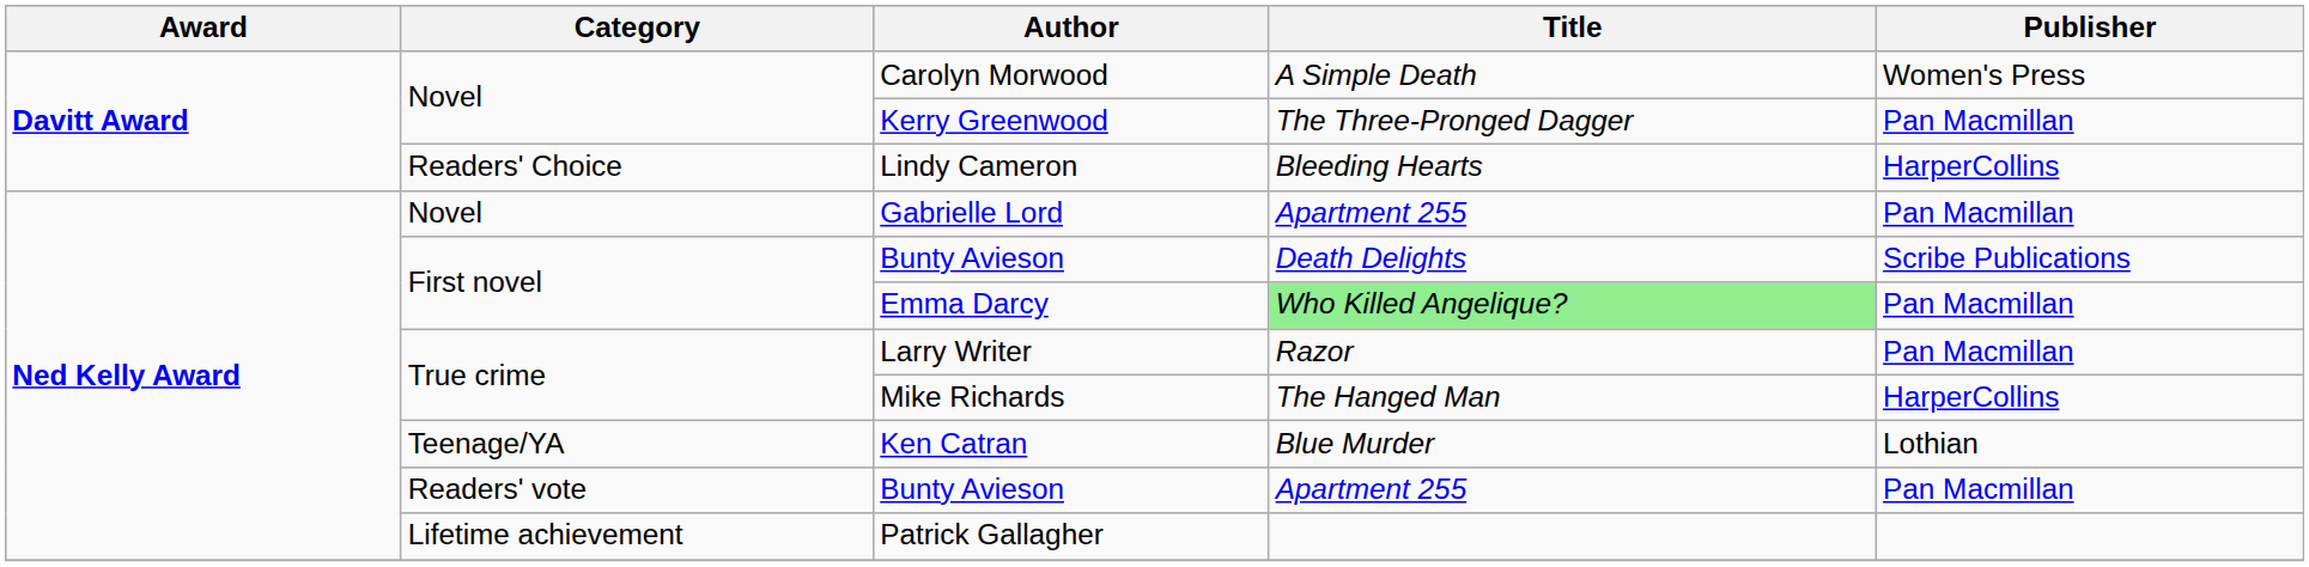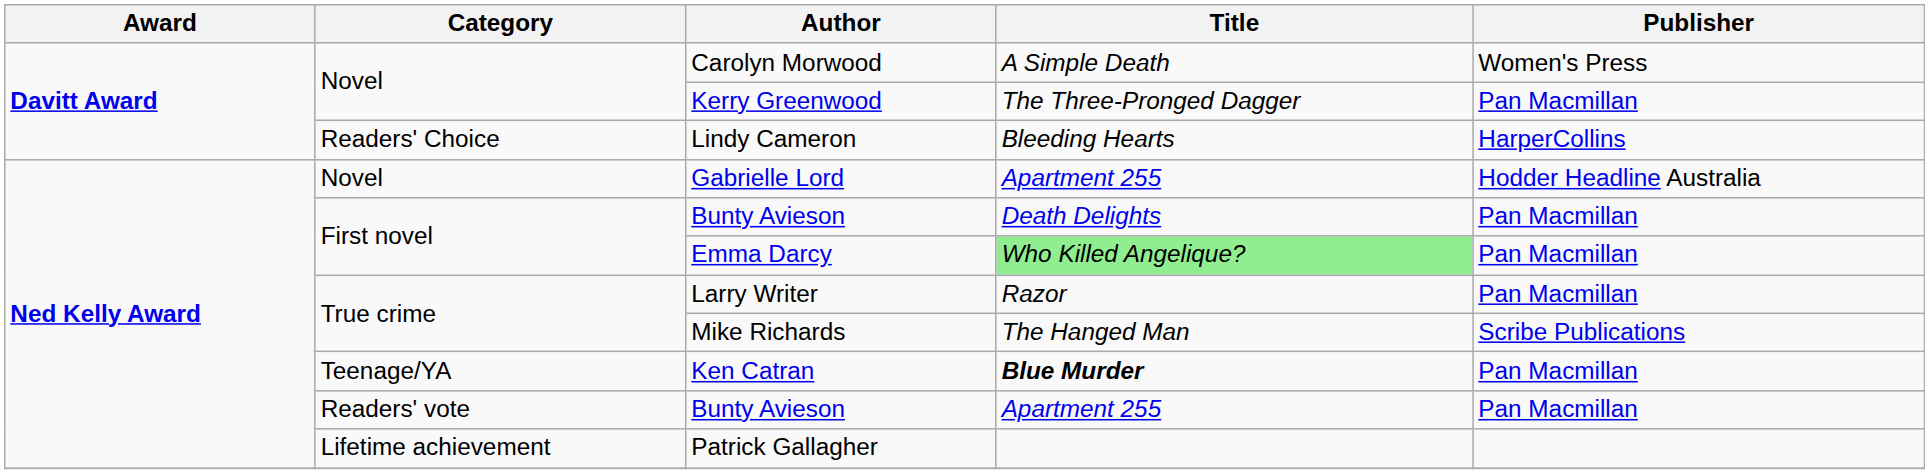 <table class="wikitable" width=100%>
 <tr>
 <th>Award</th>
 <th>Category</th>
 <th>Author</th>
 <th>Title</th>
 <th>Publisher</th>
 </tr>
 <tr>
 <td rowspan=3><strong><a href='#'>Davitt Award</a></strong></td>
 <td rowspan=2>Novel</td>
 <td>Carolyn Morwood</td>
 <td><em>A Simple Death</em></td>
 <td>Women's Press</td>
 </tr>
 <tr>
 <td><a href='#'>Kerry Greenwood</a></td>
 <td><em>The Three-Pronged Dagger</em></td>
 <td><a href='#'>Pan Macmillan</a></td>
 </tr>
 <tr>
 <td>Readers' Choice</td>
 <td>Lindy Cameron</td>
 <td><em>Bleeding Hearts</em></td>
 <td><a href='#'>HarperCollins</a></td>
 </tr>
 <tr>
 <td rowspan=8><strong><a href='#'>Ned Kelly Award</a></strong></td>
 <td>Novel</td>
 <td><a href='#'>Gabrielle Lord</a></td>
 <td><em><a href='#'>Apartment 255</a></em></td>
-<td><a href='#'>Pan Macmillan</a></td>
+<td><a href='#'>Hodder Headline</a> Australia</td>
 </tr>
 <tr>
 <td rowspan=2>First novel</td>
 <td><a href='#'>Bunty Avieson</a></td>
 <td><em><a href='#'>Death Delights</a></em></td>
-<td><a href='#'>Scribe Publications</a></td>
+<td><a href='#'>Pan Macmillan</a></td>
 </tr>
 <tr>
 <td><a href='#'>Emma Darcy</a></td>
 <td style="background: lightgreen;"><em>Who Killed Angelique?</em></td>
 <td><a href='#'>Pan Macmillan</a></td>
 </tr>
 <tr>
 <td rowspan=2>True crime</td>
 <td>Larry Writer</td>
 <td><em>Razor</em></td>
 <td><a href='#'>Pan Macmillan</a></td>
 </tr>
 <tr>
 <td>Mike Richards</td>
 <td><em>The Hanged Man</em></td>
-<td><a href='#'>HarperCollins</a></td>
+<td><a href='#'>Scribe Publications</a></td>
 </tr>
 <tr>
 <td>Teenage/YA</td>
 <td><a href='#'>Ken Catran</a></td>
-<td><em>Blue Murder</em></td>
-<td>Lothian</td>
+<td><strong><em>Blue Murder</em></strong></td>
+<td><a href='#'>Pan Macmillan</a></td>
 </tr>
 <tr>
 <td>Readers' vote</td>
 <td><a href='#'>Bunty Avieson</a></td>
 <td><em><a href='#'>Apartment 255</a></em></td>
 <td><a href='#'>Pan Macmillan</a></td>
 </tr>
 <tr>
 <td>Lifetime achievement</td>
 <td>Patrick Gallagher</td>
 <td></td>
 <td></td>
 </tr>
 <tr>
 </tr>
 </table>
